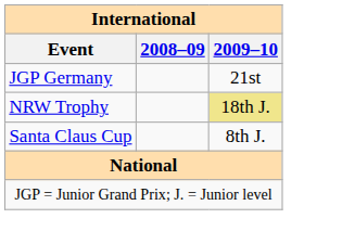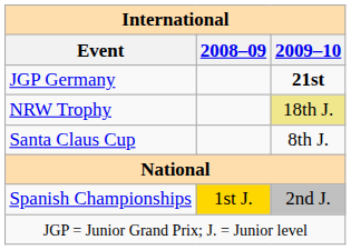 <table class="wikitable" style="text-align:center">
 <tr>
 <th style="background-color: #ffdead; " colspan=3 align=center><strong>International</strong></th>
 </tr>
 <tr>
 <th>Event</th>
 <th><a href='#'>2008–09</a></th>
 <th><a href='#'>2009–10</a></th>
 </tr>
 <tr>
 <td align=left><a href='#'>JGP Germany</a></td>
 <td></td>
-<td>21st</td>
+<td><strong>21st</strong></td>
 </tr>
 <tr>
 <td align=left><a href='#'>NRW Trophy</a></td>
 <td></td>
 <td style="background: khaki;">18th J.</td>
 </tr>
 <tr>
 <td align=left><a href='#'>Santa Claus Cup</a></td>
 <td></td>
 <td>8th J.</td>
 </tr>
 <tr>
 <th style="background-color: #ffdead; " colspan=3 align=center><strong>National</strong></th>
 </tr>
 <tr>
+<td align=left><a href='#'>Spanish Championships</a></td>
+<td bgcolor=gold>1st J.</td>
+<td bgcolor=silver>2nd J.</td>
+</tr>
+<tr>
 <td colspan=3 align=center><small> JGP = Junior Grand Prix; J. = Junior level </small></td>
 </tr>
 </table>
